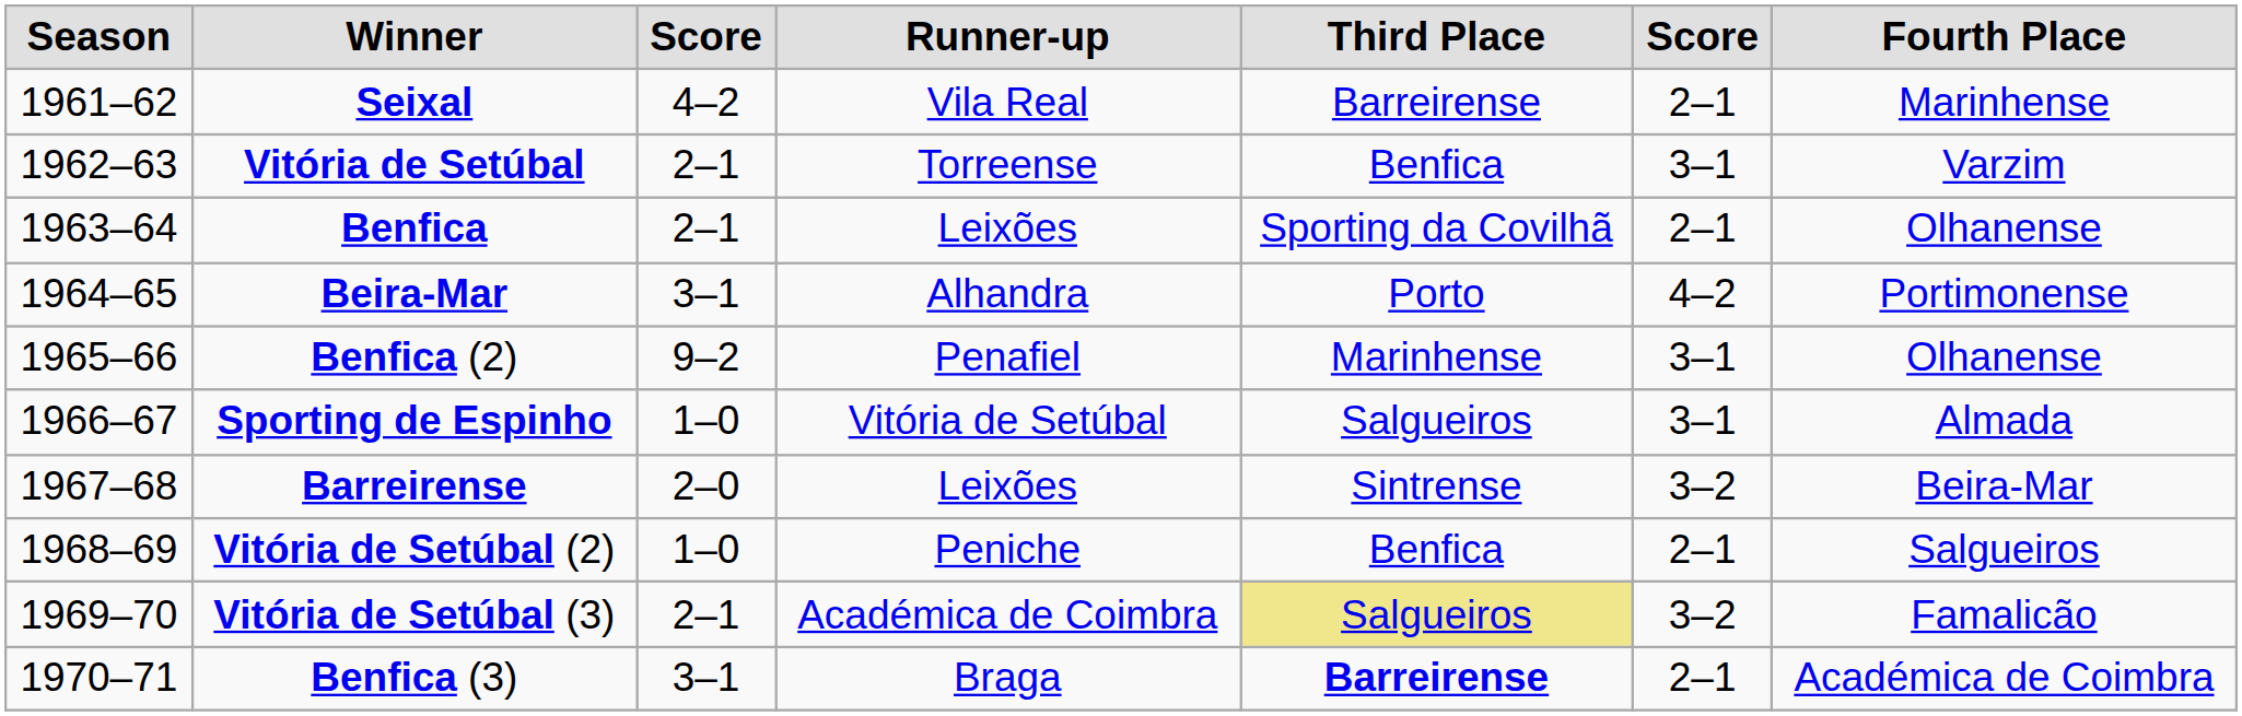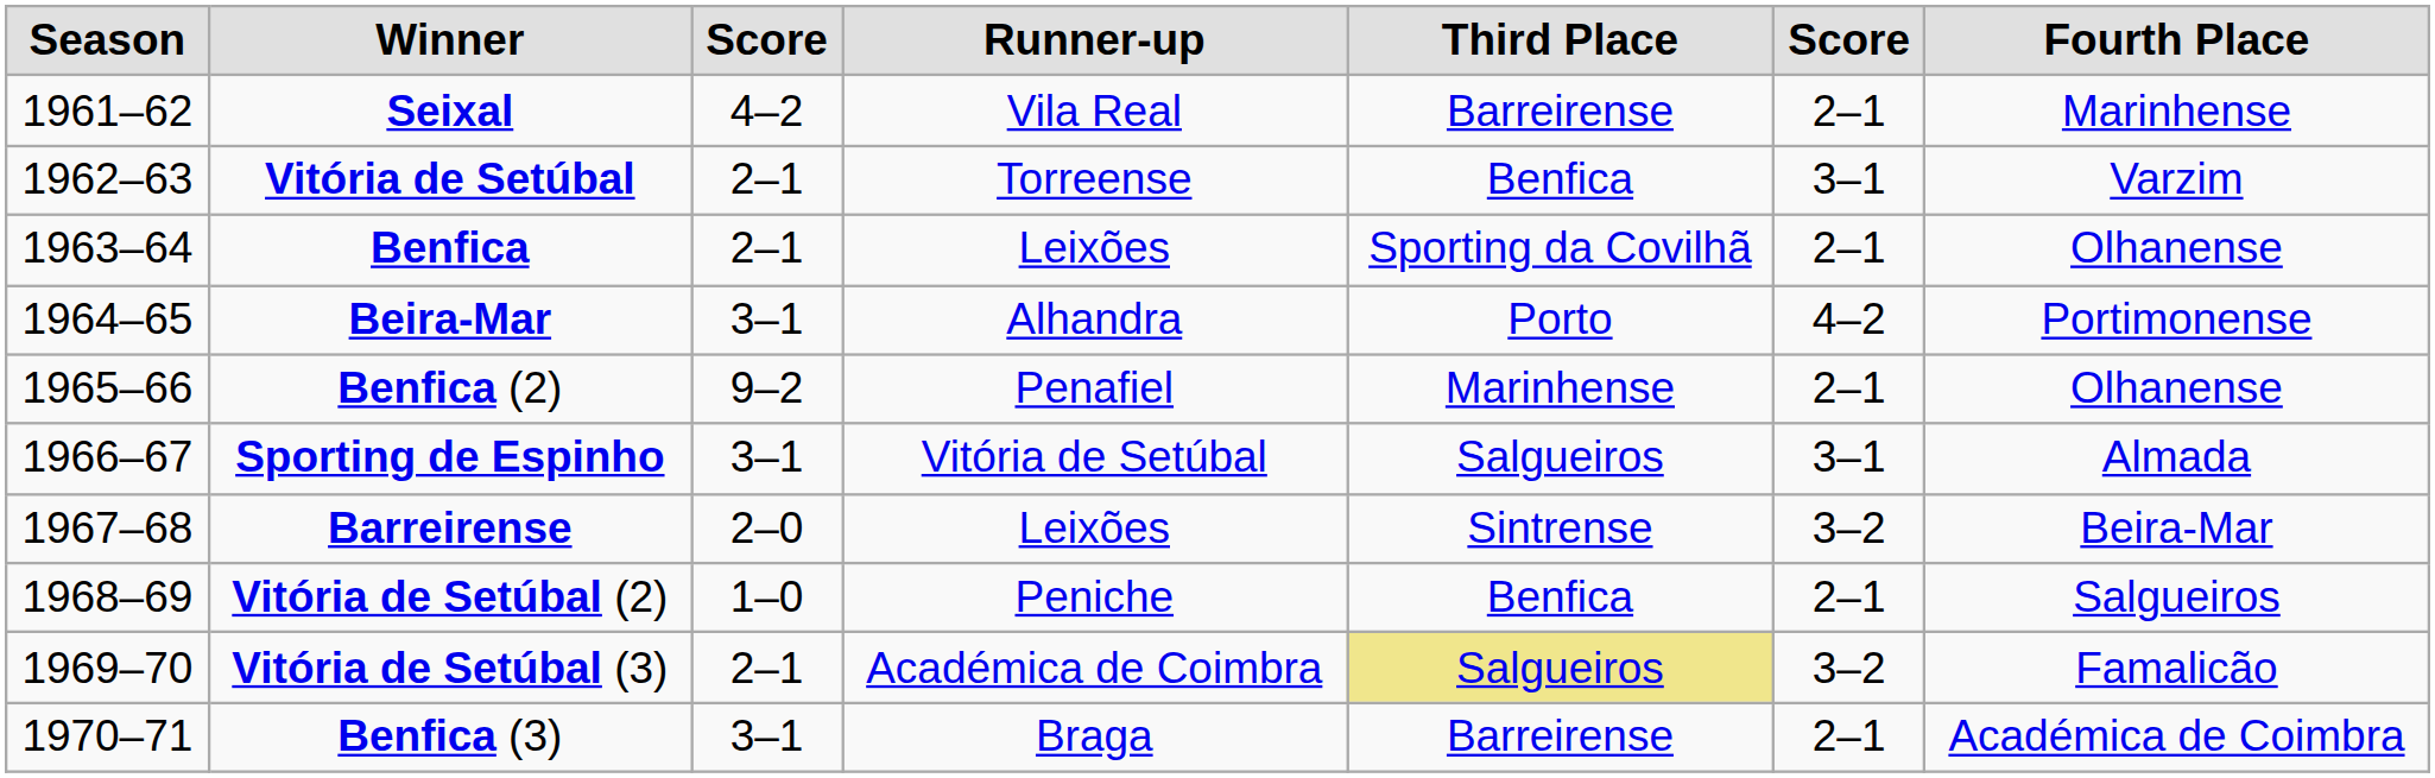 <table class="wikitable" width=100% style="text-align: center;">
 <tr bgcolor=#e0e0e0>
 <td><strong>Season</strong></td>
 <td><strong>Winner</strong></td>
 <td><strong>Score</strong></td>
 <td><strong>Runner-up</strong></td>
 <td><strong>Third Place</strong></td>
 <td><strong>Score</strong></td>
 <td><strong>Fourth Place</strong></td>
 </tr>
 <tr>
 <td>1961–62</td>
 <td><strong><a href='#'>Seixal</a></strong></td>
 <td>4–2</td>
 <td><a href='#'>Vila Real</a></td>
 <td><a href='#'>Barreirense</a></td>
 <td>2–1</td>
 <td><a href='#'>Marinhense</a></td>
 </tr>
 <tr>
 <td>1962–63</td>
 <td><strong><a href='#'>Vitória de Setúbal</a></strong></td>
 <td>2–1</td>
 <td><a href='#'>Torreense</a></td>
 <td><a href='#'>Benfica</a></td>
 <td>3–1</td>
 <td><a href='#'>Varzim</a></td>
 </tr>
 <tr>
 <td>1963–64</td>
 <td><strong><a href='#'>Benfica</a></strong></td>
 <td>2–1</td>
 <td><a href='#'>Leixões</a></td>
 <td><a href='#'>Sporting da Covilhã</a></td>
 <td>2–1</td>
 <td><a href='#'>Olhanense</a></td>
 </tr>
 <tr>
 <td>1964–65</td>
 <td><strong><a href='#'>Beira-Mar</a></strong></td>
 <td>3–1</td>
 <td><a href='#'>Alhandra</a></td>
 <td><a href='#'>Porto</a></td>
 <td>4–2</td>
 <td><a href='#'>Portimonense</a></td>
 </tr>
 <tr>
 <td>1965–66</td>
 <td><strong><a href='#'>Benfica</a></strong> (2)</td>
 <td>9–2</td>
 <td><a href='#'>Penafiel</a></td>
 <td><a href='#'>Marinhense</a></td>
-<td>3–1</td>
+<td>2–1</td>
 <td><a href='#'>Olhanense</a></td>
 </tr>
 <tr>
 <td>1966–67</td>
 <td><strong><a href='#'>Sporting de Espinho</a></strong></td>
-<td>1–0</td>
+<td>3–1</td>
 <td><a href='#'>Vitória de Setúbal</a></td>
 <td><a href='#'>Salgueiros</a></td>
 <td>3–1</td>
 <td><a href='#'>Almada</a></td>
 </tr>
 <tr>
 <td>1967–68</td>
 <td><strong><a href='#'>Barreirense</a></strong></td>
 <td>2–0</td>
 <td><a href='#'>Leixões</a></td>
 <td><a href='#'>Sintrense</a></td>
 <td>3–2</td>
 <td><a href='#'>Beira-Mar</a></td>
 </tr>
 <tr>
 <td>1968–69</td>
 <td><strong><a href='#'>Vitória de Setúbal</a></strong> (2)</td>
 <td>1–0</td>
 <td><a href='#'>Peniche</a></td>
 <td><a href='#'>Benfica</a></td>
 <td>2–1</td>
 <td><a href='#'>Salgueiros</a></td>
 </tr>
 <tr>
 <td>1969–70</td>
 <td><strong><a href='#'>Vitória de Setúbal</a></strong> (3)</td>
 <td>2–1</td>
 <td><a href='#'>Académica de Coimbra</a></td>
 <td style="background: khaki;"><a href='#'>Salgueiros</a></td>
 <td>3–2</td>
 <td><a href='#'>Famalicão</a></td>
 </tr>
 <tr>
 <td>1970–71</td>
 <td><strong><a href='#'>Benfica</a></strong> (3)</td>
 <td>3–1</td>
 <td><a href='#'>Braga</a></td>
-<td><strong><a href='#'>Barreirense</a></strong></td>
+<td><a href='#'>Barreirense</a></td>
 <td>2–1</td>
 <td><a href='#'>Académica de Coimbra</a></td>
 </tr>
 </table>
